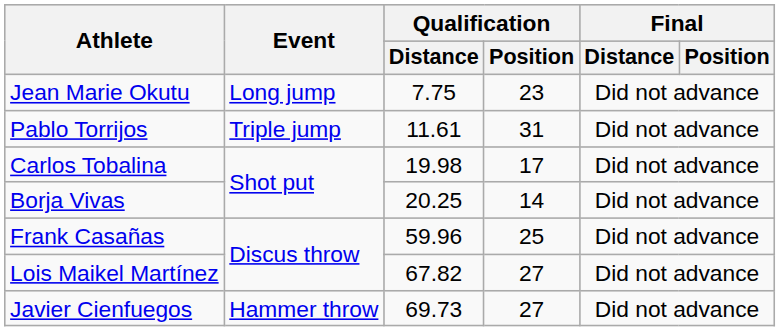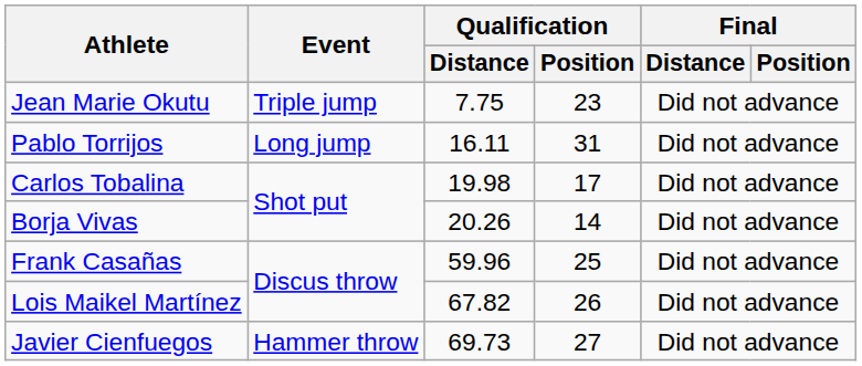 <table class=wikitable style="font-size:90%">
 <tr>
 <th rowspan="2">Athlete</th>
 <th rowspan="2">Event</th>
 <th colspan="2">Qualification</th>
 <th colspan="2">Final</th>
 </tr>
 <tr style="font-size:95%">
 <th>Distance</th>
 <th>Position</th>
 <th>Distance</th>
 <th>Position</th>
 </tr>
 <tr align=center>
 <td align=left><a href='#'>Jean Marie Okutu</a></td>
-<td align=left><a href='#'>Long jump</a></td>
+<td align=left><a href='#'>Triple jump</a></td>
 <td>7.75</td>
 <td>23</td>
 <td colspan=2>Did not advance</td>
 </tr>
 <tr align=center>
 <td align=left><a href='#'>Pablo Torrijos</a></td>
-<td align=left><a href='#'>Triple jump</a></td>
-<td>11.61</td>
+<td align=left><a href='#'>Long jump</a></td>
+<td>16.11</td>
 <td>31</td>
 <td colspan=2>Did not advance</td>
 </tr>
 <tr align=center>
 <td align=left><a href='#'>Carlos Tobalina</a></td>
 <td style="text-align:left;" rowspan="2"><a href='#'>Shot put</a></td>
 <td>19.98</td>
 <td>17</td>
 <td colspan=2>Did not advance</td>
 </tr>
 <tr align=center>
 <td align=left><a href='#'>Borja Vivas</a></td>
-<td>20.25</td>
+<td>20.26</td>
 <td>14</td>
 <td colspan=2>Did not advance</td>
 </tr>
 <tr align=center>
 <td align=left><a href='#'>Frank Casañas</a></td>
 <td style="text-align:left;" rowspan="2"><a href='#'>Discus throw</a></td>
 <td>59.96</td>
 <td>25</td>
 <td colspan=2>Did not advance</td>
 </tr>
 <tr align=center>
 <td align=left><a href='#'>Lois Maikel Martínez</a></td>
 <td>67.82</td>
-<td>27</td>
+<td>26</td>
 <td colspan=2>Did not advance</td>
 </tr>
 <tr align=center>
 <td align=left><a href='#'>Javier Cienfuegos</a></td>
 <td align=left><a href='#'>Hammer throw</a></td>
 <td>69.73</td>
 <td>27</td>
 <td colspan=2>Did not advance</td>
 </tr>
 </table>
